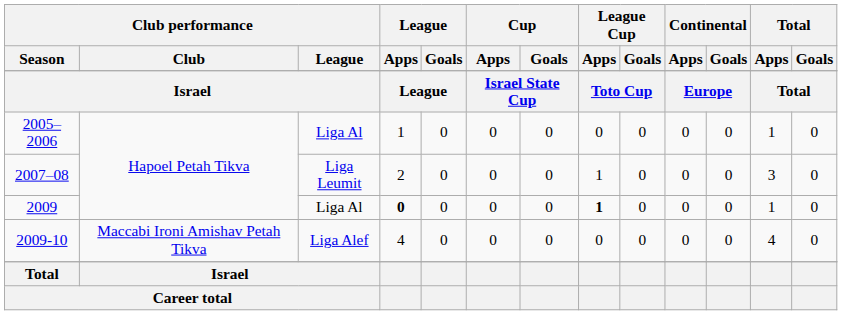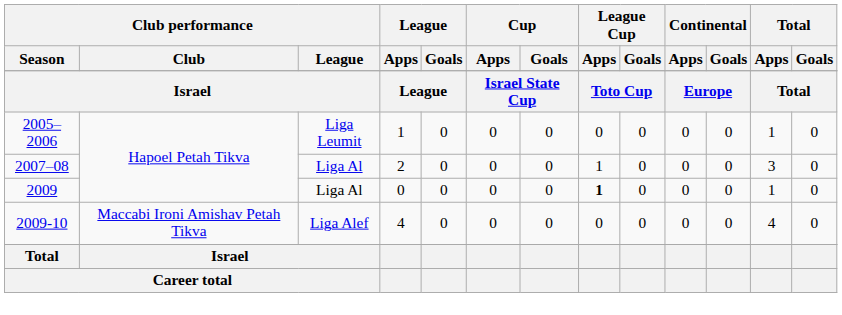 <table class="wikitable" style="text-align:center">
 <tr>
 <th colspan=3>Club performance</th>
 <th colspan=2>League</th>
 <th colspan=2>Cup</th>
 <th colspan=2>League Cup</th>
 <th colspan=2>Continental</th>
 <th colspan=2>Total</th>
 </tr>
 <tr>
 <th>Season</th>
 <th>Club</th>
 <th>League</th>
 <th>Apps</th>
 <th>Goals</th>
 <th>Apps</th>
 <th>Goals</th>
 <th>Apps</th>
 <th>Goals</th>
 <th>Apps</th>
 <th>Goals</th>
 <th>Apps</th>
 <th>Goals</th>
 </tr>
 <tr>
 </tr>
 <tr>
 <th colspan=3>Israel</th>
 <th colspan=2>League</th>
 <th colspan=2><a href='#'>Israel State Cup</a></th>
 <th colspan=2><a href='#'>Toto Cup</a></th>
 <th colspan=2><a href='#'>Europe</a></th>
 <th colspan=2>Total</th>
 </tr>
 <tr>
 <td><a href='#'>2005–2006</a></td>
 <td rowspan="3"><a href='#'>Hapoel Petah Tikva</a></td>
-<td><a href='#'>Liga Al</a></td>
+<td><a href='#'>Liga Leumit</a></td>
 <td>1</td>
 <td>0</td>
 <td>0</td>
 <td>0</td>
 <td>0</td>
 <td>0</td>
 <td>0</td>
 <td>0</td>
 <td>1</td>
 <td>0</td>
 </tr>
 <tr>
 <td><a href='#'>2007–08</a></td>
-<td><a href='#'>Liga Leumit</a></td>
+<td><a href='#'>Liga Al</a></td>
 <td>2</td>
 <td>0</td>
 <td>0</td>
 <td>0</td>
 <td>1</td>
 <td>0</td>
 <td>0</td>
 <td>0</td>
 <td>3</td>
 <td>0</td>
 </tr>
 <tr>
 <td><a href='#'>2009</a></td>
 <td>Liga Al</td>
-<td><strong>0</strong></td>
+<td>0</td>
 <td>0</td>
 <td>0</td>
 <td>0</td>
 <td><strong>1</strong></td>
 <td>0</td>
 <td>0</td>
 <td>0</td>
 <td>1</td>
 <td>0</td>
 </tr>
 <tr>
 <td><a href='#'>2009-10</a></td>
 <td><a href='#'>Maccabi Ironi Amishav Petah Tikva</a></td>
 <td><a href='#'>Liga Alef</a></td>
 <td>4</td>
 <td>0</td>
 <td>0</td>
 <td>0</td>
 <td>0</td>
 <td>0</td>
 <td>0</td>
 <td>0</td>
 <td>4</td>
 <td>0</td>
 </tr>
 <tr>
 </tr>
 <tr>
 <th rowspan=1>Total</th>
 <th colspan=2>Israel</th>
 <th></th>
 <th></th>
 <th></th>
 <th></th>
 <th></th>
 <th></th>
 <th></th>
 <th></th>
 <th></th>
 <th></th>
 </tr>
 <tr>
 <th colspan=3>Career total</th>
 <th></th>
 <th></th>
 <th></th>
 <th></th>
 <th></th>
 <th></th>
 <th></th>
 <th></th>
 <th></th>
 <th></th>
 </tr>
 </table>
